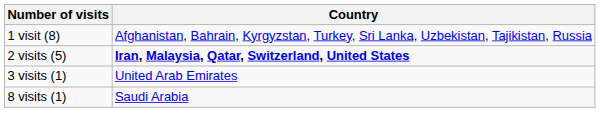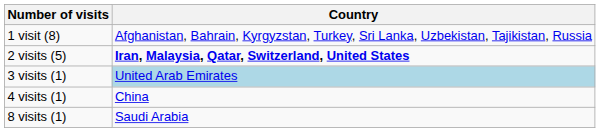 <table class="wikitable">
 <tr>
 <th>Number of visits</th>
 <th>Country</th>
 </tr>
 <tr>
 <td>1 visit (8)</td>
 <td><a href='#'>Afghanistan</a>, <a href='#'>Bahrain</a>, <a href='#'>Kyrgyzstan</a>, <a href='#'>Turkey</a>, <a href='#'>Sri Lanka</a>, <a href='#'>Uzbekistan</a>, <a href='#'>Tajikistan</a>, <a href='#'>Russia</a></td>
 </tr>
 <tr>
 <td>2 visits (5)</td>
 <td><strong><a href='#'>Iran</a>, <a href='#'>Malaysia</a>, <a href='#'>Qatar</a>, <a href='#'>Switzerland</a>, <a href='#'>United States</a></strong></td>
 </tr>
 <tr>
 <td>3 visits (1)</td>
-<td><a href='#'>United Arab Emirates</a></td>
+<td style="background: lightblue;"><a href='#'>United Arab Emirates</a></td>
+</tr>
+<tr>
+<td>4 visits (1)</td>
+<td><a href='#'>China</a></td>
 </tr>
 <tr>
 <td>8 visits (1)</td>
 <td><a href='#'>Saudi Arabia</a></td>
 </tr>
 </table>
